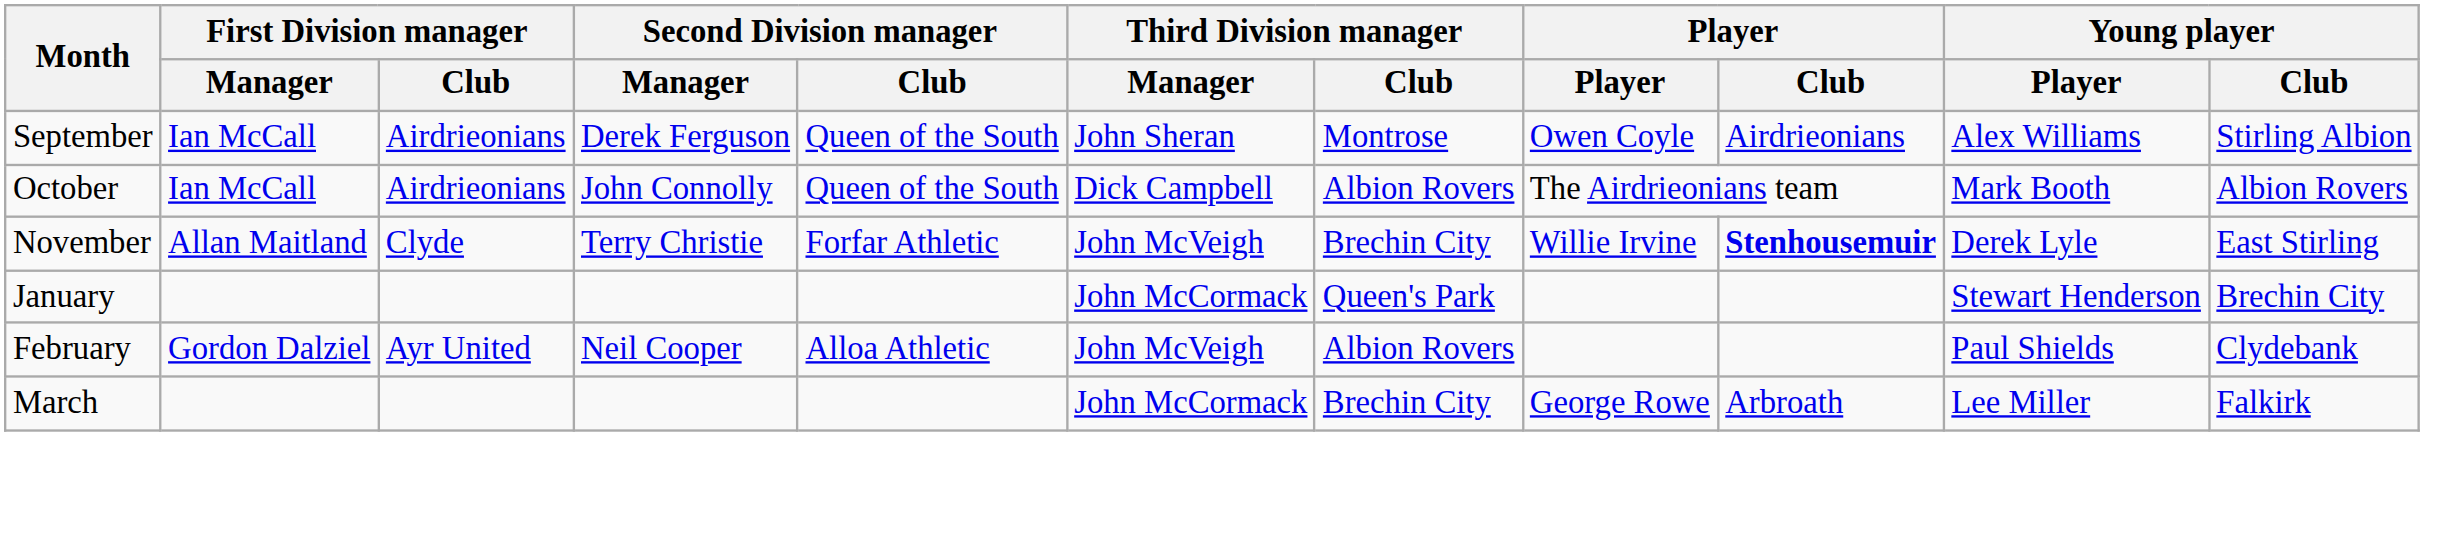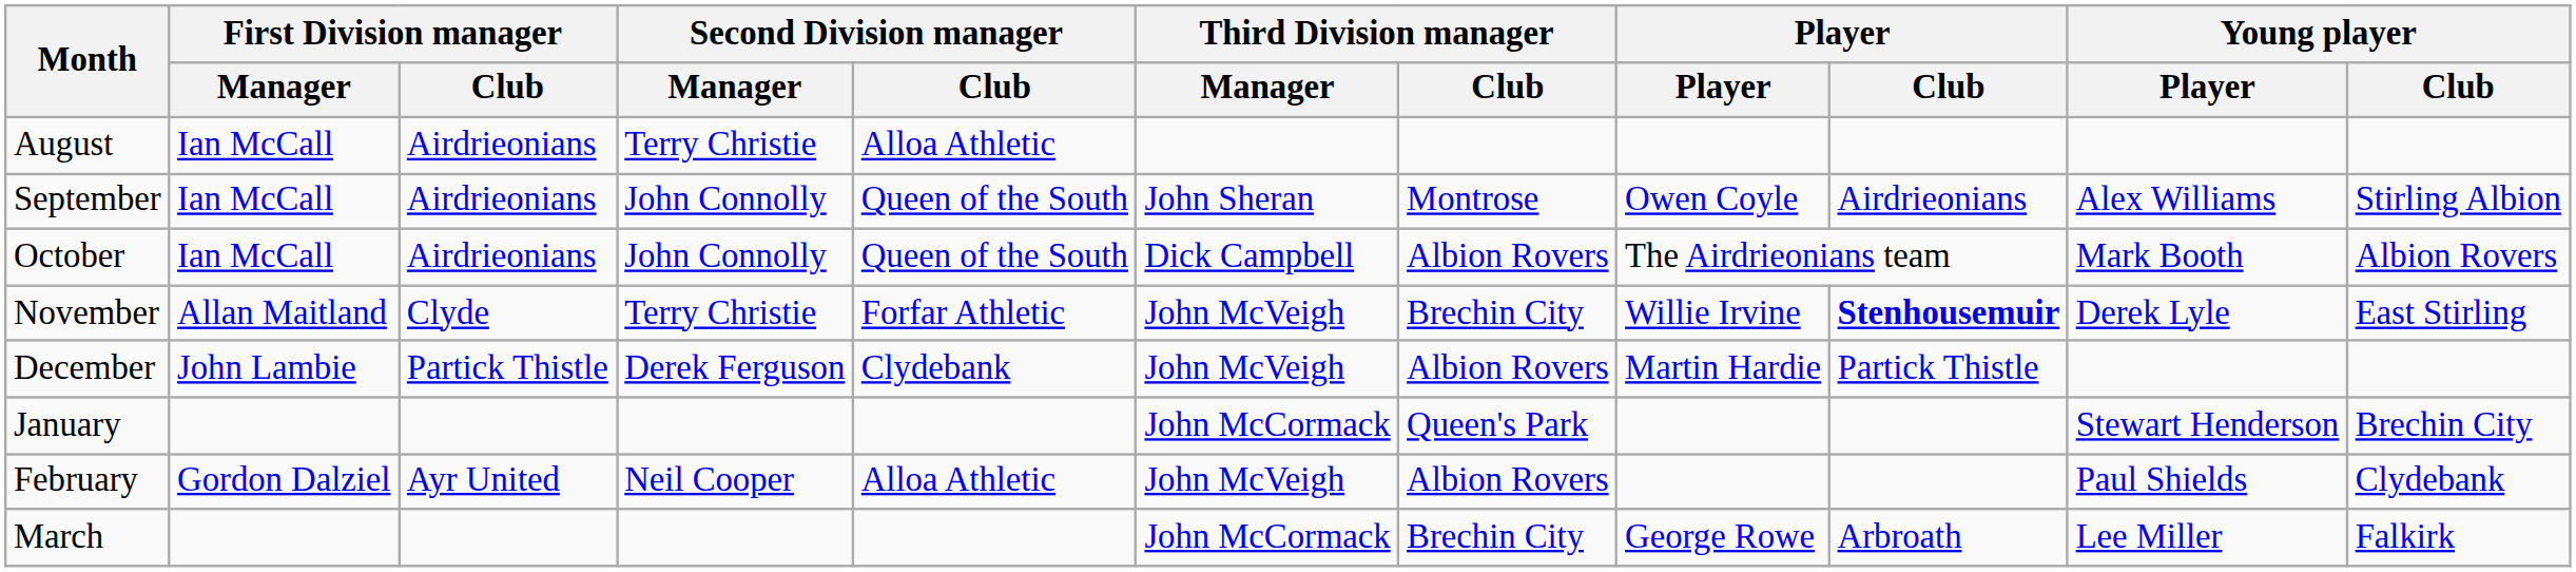 <table class="wikitable" style="font-size:87%">
 <tr>
 <th rowspan=2>Month</th>
 <th colspan=2>First Division manager</th>
 <th colspan=2>Second Division manager</th>
 <th colspan=2>Third Division manager</th>
 <th colspan=2>Player</th>
 <th colspan=2>Young player</th>
 </tr>
 <tr>
 <th>Manager</th>
 <th>Club</th>
 <th>Manager</th>
 <th>Club</th>
 <th>Manager</th>
 <th>Club</th>
 <th>Player</th>
 <th>Club</th>
 <th>Player</th>
 <th>Club</th>
 </tr>
 <tr>
+<td>August</td>
+<td><a href='#'>Ian McCall</a></td>
+<td><a href='#'>Airdrieonians</a></td>
+<td><a href='#'>Terry Christie</a></td>
+<td><a href='#'>Alloa Athletic</a></td>
+<td></td>
+<td></td>
+<td></td>
+<td></td>
+<td></td>
+<td></td>
+</tr>
+<tr>
 <td>September</td>
 <td><a href='#'>Ian McCall</a></td>
 <td><a href='#'>Airdrieonians</a></td>
-<td><a href='#'>Derek Ferguson</a></td>
+<td><a href='#'>John Connolly</a></td>
 <td><a href='#'>Queen of the South</a></td>
 <td><a href='#'>John Sheran</a></td>
 <td><a href='#'>Montrose</a></td>
 <td><a href='#'>Owen Coyle</a></td>
 <td><a href='#'>Airdrieonians</a></td>
 <td><a href='#'>Alex Williams</a></td>
 <td><a href='#'>Stirling Albion</a></td>
 </tr>
 <tr>
 <td>October</td>
 <td><a href='#'>Ian McCall</a></td>
 <td><a href='#'>Airdrieonians</a></td>
 <td><a href='#'>John Connolly</a></td>
 <td><a href='#'>Queen of the South</a></td>
 <td><a href='#'>Dick Campbell</a></td>
 <td><a href='#'>Albion Rovers</a></td>
 <td colspan="2">The <a href='#'>Airdrieonians</a> team</td>
 <td><a href='#'>Mark Booth</a></td>
 <td><a href='#'>Albion Rovers</a></td>
 </tr>
 <tr>
 <td>November</td>
 <td><a href='#'>Allan Maitland</a></td>
 <td><a href='#'>Clyde</a></td>
 <td><a href='#'>Terry Christie</a></td>
 <td><a href='#'>Forfar Athletic</a></td>
 <td><a href='#'>John McVeigh</a></td>
 <td><a href='#'>Brechin City</a></td>
 <td><a href='#'>Willie Irvine</a></td>
 <td><strong><a href='#'>Stenhousemuir</a></strong></td>
 <td><a href='#'>Derek Lyle</a></td>
 <td><a href='#'>East Stirling</a></td>
+</tr>
+<tr>
+<td>December</td>
+<td><a href='#'>John Lambie</a></td>
+<td><a href='#'>Partick Thistle</a></td>
+<td><a href='#'>Derek Ferguson</a></td>
+<td><a href='#'>Clydebank</a></td>
+<td><a href='#'>John McVeigh</a></td>
+<td><a href='#'>Albion Rovers</a></td>
+<td><a href='#'>Martin Hardie</a></td>
+<td><a href='#'>Partick Thistle</a></td>
+<td></td>
+<td></td>
 </tr>
 <tr>
 <td>January</td>
 <td></td>
 <td></td>
 <td></td>
 <td></td>
 <td><a href='#'>John McCormack</a></td>
 <td><a href='#'>Queen's Park</a></td>
 <td></td>
 <td></td>
 <td><a href='#'>Stewart Henderson</a></td>
 <td><a href='#'>Brechin City</a></td>
 </tr>
 <tr>
 <td>February</td>
 <td><a href='#'>Gordon Dalziel</a></td>
 <td><a href='#'>Ayr United</a></td>
 <td><a href='#'>Neil Cooper</a></td>
 <td><a href='#'>Alloa Athletic</a></td>
 <td><a href='#'>John McVeigh</a></td>
 <td><a href='#'>Albion Rovers</a></td>
 <td></td>
 <td></td>
 <td><a href='#'>Paul Shields</a></td>
 <td><a href='#'>Clydebank</a></td>
 </tr>
 <tr>
 <td>March</td>
 <td></td>
 <td></td>
 <td></td>
 <td></td>
 <td><a href='#'>John McCormack</a></td>
 <td><a href='#'>Brechin City</a></td>
 <td><a href='#'>George Rowe</a></td>
 <td><a href='#'>Arbroath</a></td>
 <td><a href='#'>Lee Miller</a></td>
 <td><a href='#'>Falkirk</a></td>
 </tr>
 </table>
